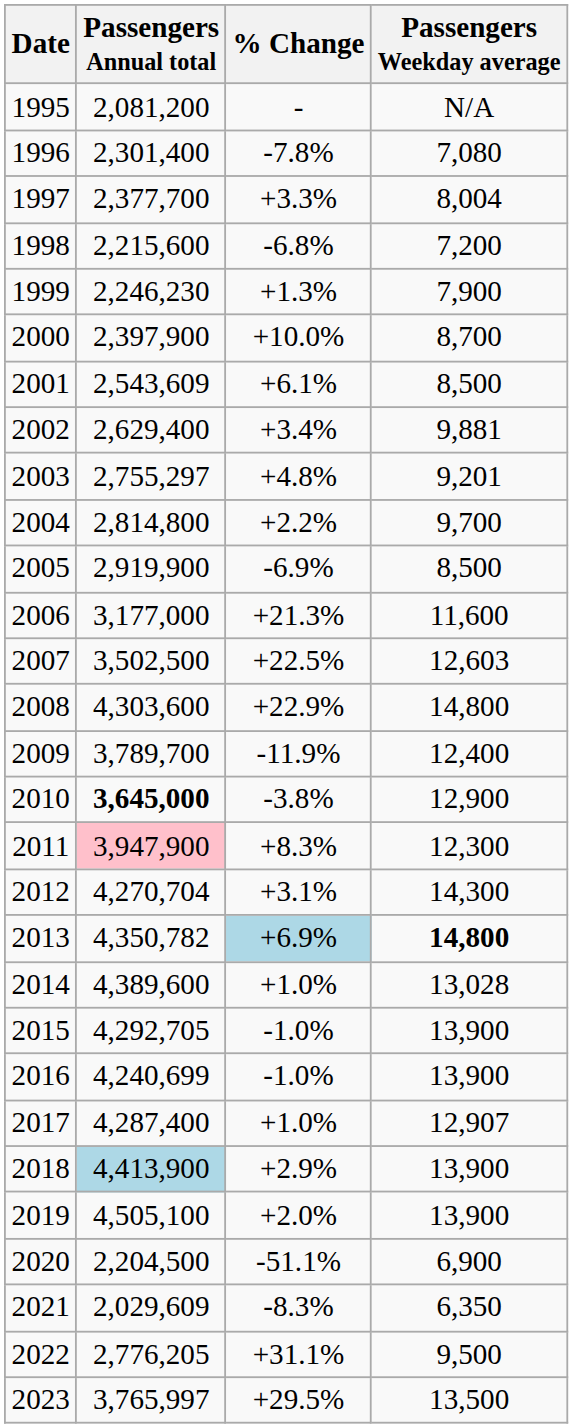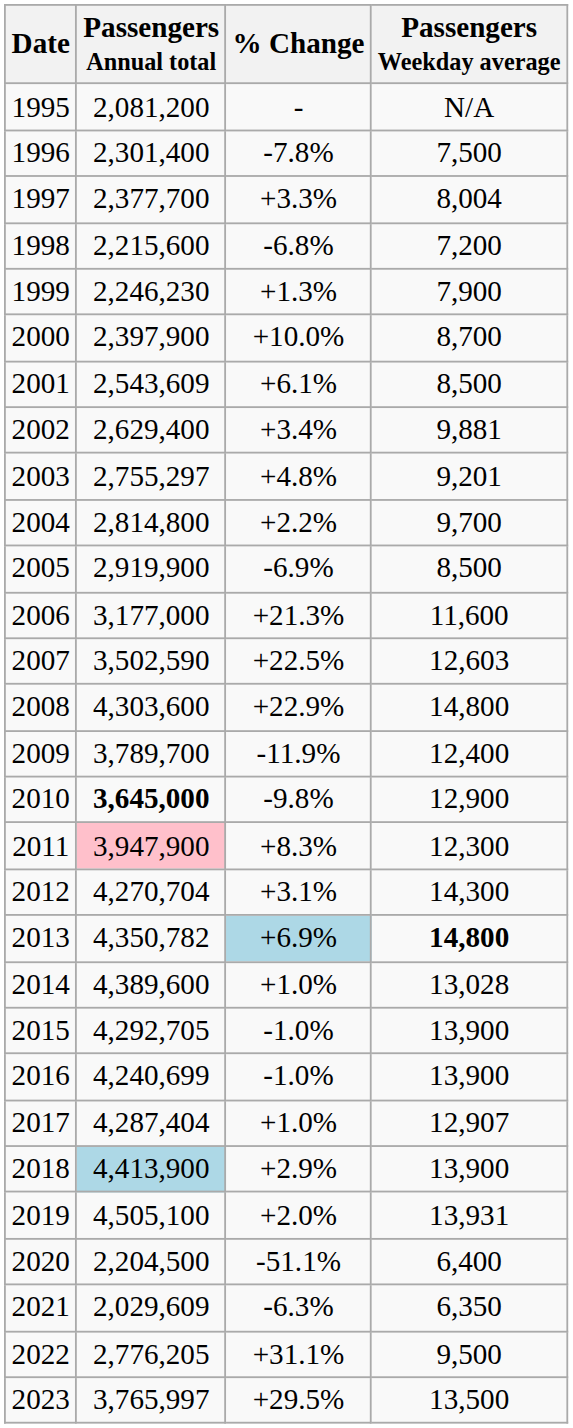 <table class="wikitable sortable" style="text-align:center;">
 <tr>
 <th>Date</th>
 <th>Passengers<br><small>Annual total</small></th>
 <th>% Change</th>
 <th>Passengers<br><small>Weekday average</small></th>
 </tr>
 <tr>
 <td>1995</td>
 <td>2,081,200</td>
 <td>-</td>
 <td>N/A</td>
 </tr>
 <tr>
 <td>1996</td>
 <td>2,301,400</td>
 <td>-7.8%</td>
-<td>7,080</td>
+<td>7,500</td>
 </tr>
 <tr>
 <td>1997</td>
 <td>2,377,700</td>
 <td>+3.3%</td>
 <td>8,004</td>
 </tr>
 <tr>
 <td>1998</td>
 <td>2,215,600</td>
 <td>-6.8%</td>
 <td>7,200</td>
 </tr>
 <tr>
 <td>1999</td>
 <td>2,246,230</td>
 <td>+1.3%</td>
 <td>7,900</td>
 </tr>
 <tr>
 <td>2000</td>
 <td>2,397,900</td>
 <td>+10.0%</td>
 <td>8,700</td>
 </tr>
 <tr>
 <td>2001</td>
 <td>2,543,609</td>
 <td>+6.1%</td>
 <td>8,500</td>
 </tr>
 <tr>
 <td>2002</td>
 <td>2,629,400</td>
 <td>+3.4%</td>
 <td>9,881</td>
 </tr>
 <tr>
 <td>2003</td>
 <td>2,755,297</td>
 <td>+4.8%</td>
 <td>9,201</td>
 </tr>
 <tr>
 <td>2004</td>
 <td>2,814,800</td>
 <td>+2.2%</td>
 <td>9,700</td>
 </tr>
 <tr>
 <td>2005</td>
 <td>2,919,900</td>
 <td>-6.9%</td>
 <td>8,500</td>
 </tr>
 <tr>
 <td>2006</td>
 <td>3,177,000</td>
 <td>+21.3%</td>
 <td>11,600</td>
 </tr>
 <tr>
 <td>2007</td>
-<td>3,502,500</td>
+<td>3,502,590</td>
 <td>+22.5%</td>
 <td>12,603</td>
 </tr>
 <tr>
 <td>2008</td>
 <td>4,303,600</td>
 <td>+22.9%</td>
 <td>14,800</td>
 </tr>
 <tr>
 <td>2009</td>
 <td>3,789,700</td>
 <td>-11.9%</td>
 <td>12,400</td>
 </tr>
 <tr>
 <td>2010</td>
 <td><strong>3,645,000</strong></td>
-<td>-3.8%</td>
+<td>-9.8%</td>
 <td>12,900</td>
 </tr>
 <tr>
 <td>2011</td>
 <td style="background: pink;">3,947,900</td>
 <td>+8.3%</td>
 <td>12,300</td>
 </tr>
 <tr>
 <td>2012</td>
 <td>4,270,704</td>
 <td>+3.1%</td>
 <td>14,300</td>
 </tr>
 <tr>
 <td>2013</td>
 <td>4,350,782</td>
 <td style="background: lightblue;">+6.9%</td>
 <td><strong>14,800</strong></td>
 </tr>
 <tr>
 <td>2014</td>
 <td>4,389,600</td>
 <td>+1.0%</td>
 <td>13,028</td>
 </tr>
 <tr>
 <td>2015</td>
 <td>4,292,705</td>
 <td>-1.0%</td>
 <td>13,900</td>
 </tr>
 <tr>
 <td>2016</td>
 <td>4,240,699</td>
 <td>-1.0%</td>
 <td>13,900</td>
 </tr>
 <tr>
 <td>2017</td>
-<td>4,287,400</td>
+<td>4,287,404</td>
 <td>+1.0%</td>
 <td>12,907</td>
 </tr>
 <tr>
 <td>2018</td>
 <td style="background: lightblue;">4,413,900</td>
 <td>+2.9%</td>
 <td>13,900</td>
 </tr>
 <tr>
 <td>2019</td>
 <td>4,505,100</td>
 <td>+2.0%</td>
-<td>13,900</td>
+<td>13,931</td>
 </tr>
 <tr>
 <td>2020</td>
 <td>2,204,500</td>
 <td>-51.1%</td>
-<td>6,900</td>
+<td>6,400</td>
 </tr>
 <tr>
 <td>2021</td>
 <td>2,029,609</td>
-<td>-8.3%</td>
+<td>-6.3%</td>
 <td>6,350</td>
 </tr>
 <tr>
 <td>2022</td>
 <td>2,776,205</td>
 <td>+31.1%</td>
 <td>9,500</td>
 </tr>
 <tr>
 <td>2023</td>
 <td>3,765,997</td>
 <td>+29.5%</td>
 <td>13,500</td>
 </tr>
 </table>
